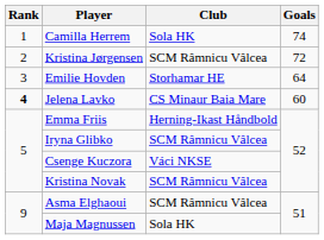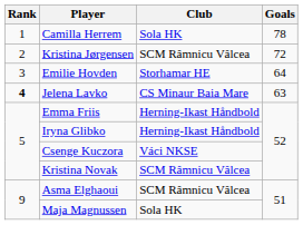 <table class="wikitable sortable" style="text-align:center">
 <tr>
 <th>Rank</th>
 <th>Player</th>
 <th>Club</th>
 <th>Goals</th>
 </tr>
 <tr>
 <td>1</td>
 <td align="left"> <a href='#'>Camilla Herrem</a></td>
 <td align="left"> <a href='#'>Sola HK</a></td>
-<td>74</td>
+<td>78</td>
 </tr>
 <tr>
 <td>2</td>
 <td align="left"> <a href='#'>Kristina Jørgensen</a></td>
 <td align="left"> SCM Râmnicu Vâlcea</td>
 <td>72</td>
 </tr>
 <tr>
 <td>3</td>
 <td align="left"> <a href='#'>Emilie Hovden</a></td>
 <td align="left"> <a href='#'>Storhamar HE</a></td>
 <td>64</td>
 </tr>
 <tr>
 <td><strong>4</strong></td>
 <td align="left"> <a href='#'>Jelena Lavko</a></td>
 <td align="left"> <a href='#'>CS Minaur Baia Mare</a></td>
-<td>60</td>
+<td>63</td>
 </tr>
 <tr>
 <td rowspan=4>5</td>
 <td align="left"> <a href='#'>Emma Friis</a></td>
 <td align="left"> <a href='#'>Herning-Ikast Håndbold</a></td>
 <td rowspan=4>52</td>
 </tr>
 <tr>
 <td align="left"> <a href='#'>Iryna Glibko</a></td>
-<td align="left"> <a href='#'>SCM Râmnicu Vâlcea</a></td>
+<td align="left"> <a href='#'>Herning-Ikast Håndbold</a></td>
 </tr>
 <tr>
 <td align="left"> <a href='#'>Csenge Kuczora</a></td>
 <td align="left"> <a href='#'>Váci NKSE</a></td>
 </tr>
 <tr>
 <td align="left"> <a href='#'>Kristina Novak</a></td>
 <td align="left"> <a href='#'>SCM Râmnicu Vâlcea</a></td>
 </tr>
 <tr>
 <td rowspan=2>9</td>
 <td align="left"> <a href='#'>Asma Elghaoui</a></td>
 <td align="left"> SCM Râmnicu Vâlcea</td>
 <td rowspan=2>51</td>
 </tr>
 <tr>
 <td align="left"> <a href='#'>Maja Magnussen</a></td>
 <td align="left"> Sola HK</td>
 </tr>
 </table>
